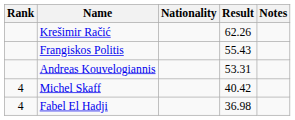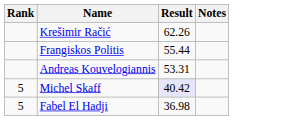 <table class="wikitable sortable" style="text-align:center">
 <tr>
 <th>Rank</th>
 <th>Name</th>
-<th>Nationality</th>
 <th>Result</th>
 <th>Notes</th>
 </tr>
 <tr>
 <td></td>
 <td align=left><a href='#'>Krešimir Račić</a></td>
-<td align=left></td>
 <td>62.26</td>
 <td></td>
 </tr>
 <tr>
 <td></td>
 <td align=left><a href='#'>Frangiskos Politis</a></td>
-<td align=left></td>
-<td>55.43</td>
+<td>55.44</td>
 <td></td>
 </tr>
 <tr>
 <td></td>
 <td align=left><a href='#'>Andreas Kouvelogiannis</a></td>
-<td align=left></td>
 <td>53.31</td>
 <td></td>
 </tr>
 <tr>
-<td>4</td>
+<td>5</td>
 <td align=left><a href='#'>Michel Skaff</a></td>
-<td align=left></td>
-<td>40.42</td>
+<td style="background: lavender;">40.42</td>
 <td></td>
 </tr>
 <tr>
-<td>4</td>
+<td>5</td>
 <td align=left><a href='#'>Fabel El Hadji</a></td>
-<td align=left></td>
 <td>36.98</td>
 <td></td>
 </tr>
 </table>
